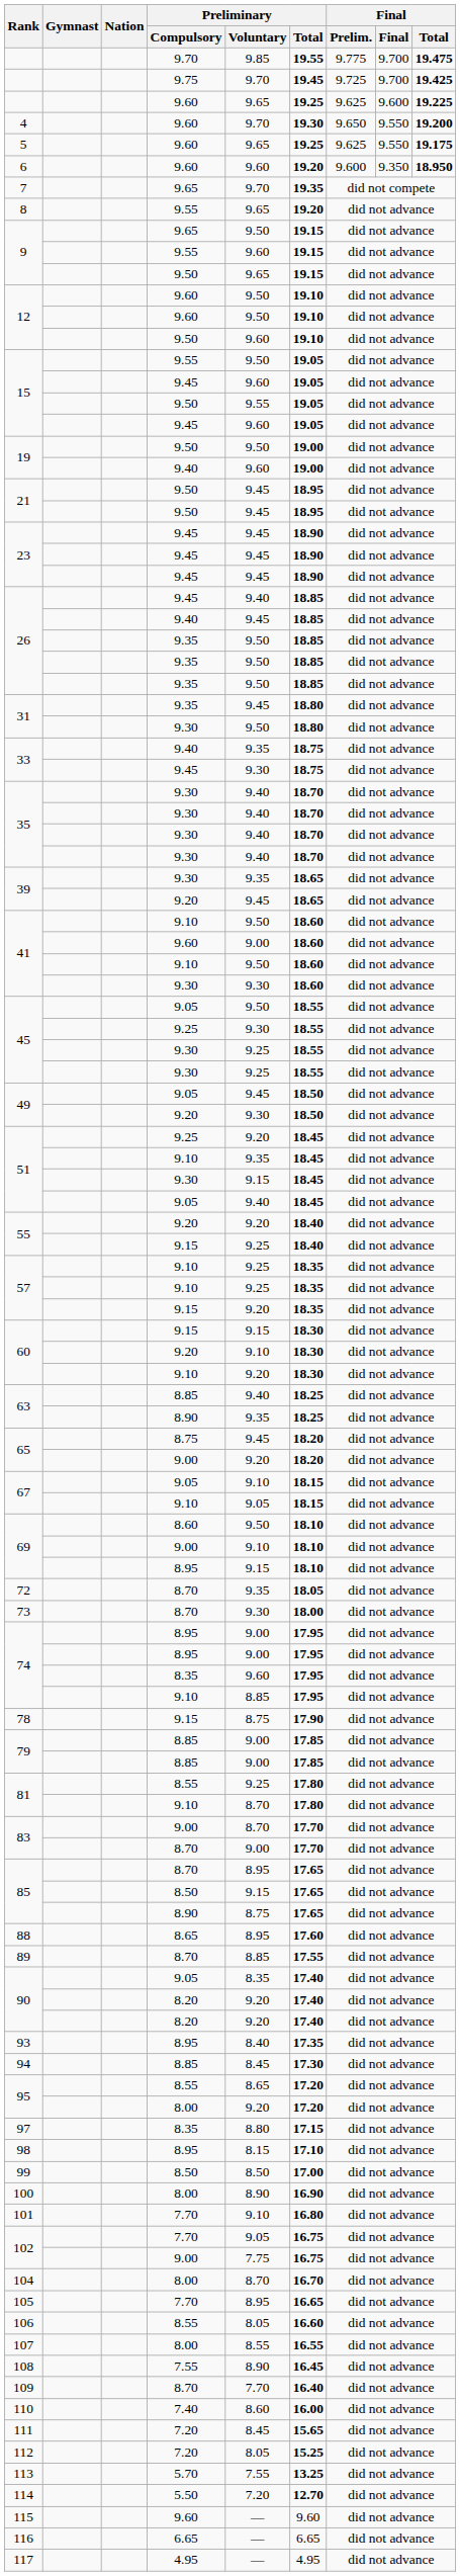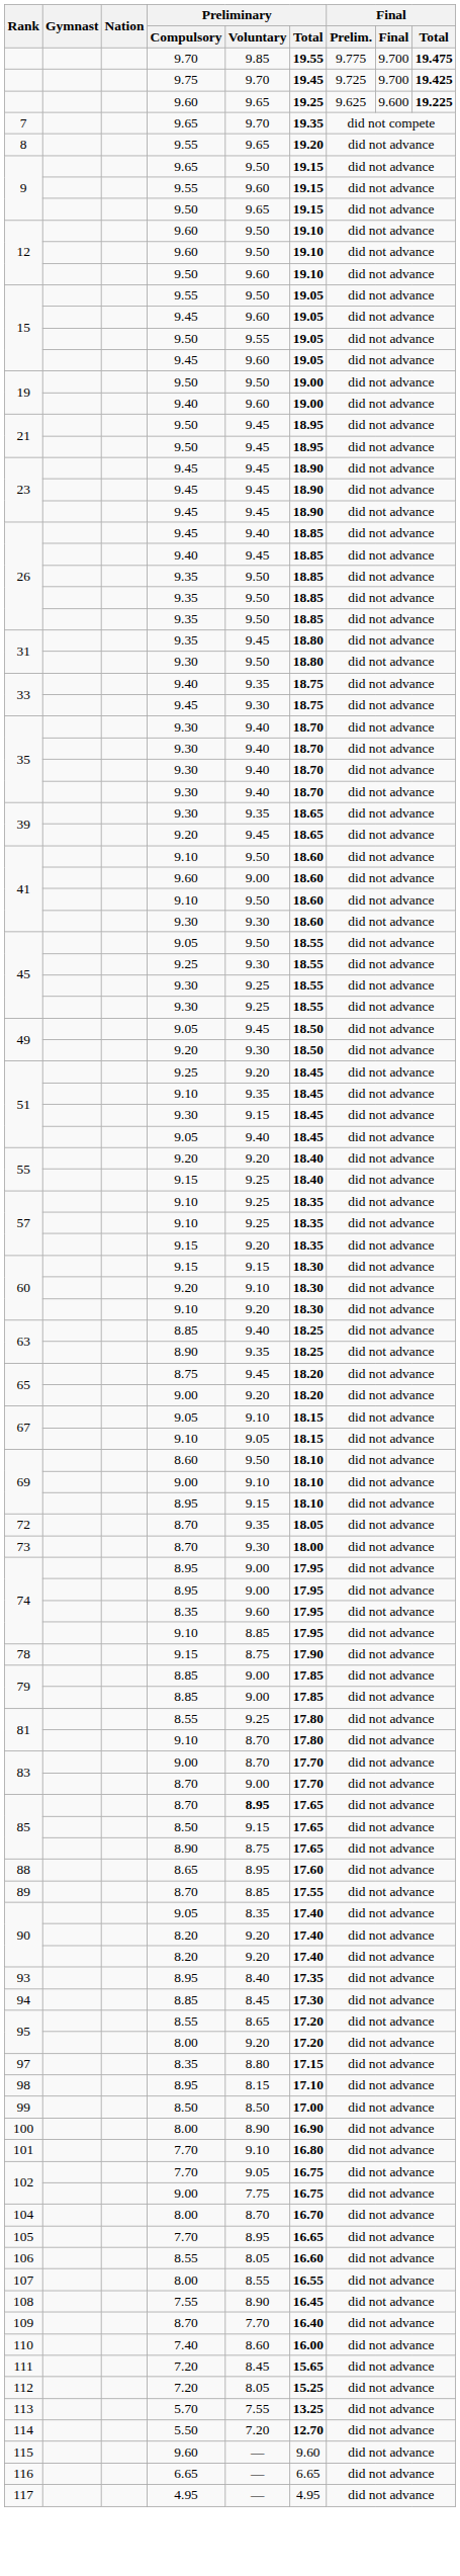 <table class="wikitable sortable" style="text-align:center">
 <tr>
 <th rowspan=2>Rank</th>
 <th rowspan=2>Gymnast</th>
 <th rowspan=2>Nation</th>
 <th colspan=3>Preliminary</th>
 <th colspan=3>Final</th>
 </tr>
 <tr>
 <th>Compulsory</th>
 <th>Voluntary</th>
 <th>Total</th>
 <th> Prelim.</th>
 <th>Final</th>
 <th>Total</th>
 </tr>
 <tr>
 <td></td>
 <td align=left></td>
 <td align=left></td>
 <td>9.70</td>
 <td>9.85</td>
 <td><strong>19.55</strong></td>
 <td>9.775</td>
 <td>9.700</td>
 <td><strong>19.475</strong></td>
 </tr>
 <tr>
 <td></td>
 <td align=left></td>
 <td align=left></td>
 <td>9.75</td>
 <td>9.70</td>
 <td><strong>19.45</strong></td>
 <td>9.725</td>
 <td>9.700</td>
 <td><strong>19.425</strong></td>
 </tr>
 <tr>
 <td></td>
 <td align=left></td>
 <td align=left></td>
 <td>9.60</td>
 <td>9.65</td>
 <td><strong>19.25</strong></td>
 <td>9.625</td>
 <td>9.600</td>
 <td><strong>19.225</strong></td>
-</tr>
-<tr>
-<td>4</td>
-<td align=left></td>
-<td align=left></td>
-<td>9.60</td>
-<td>9.70</td>
-<td><strong>19.30</strong></td>
-<td>9.650</td>
-<td>9.550</td>
-<td><strong>19.200</strong></td>
-</tr>
-<tr>
-<td>5</td>
-<td align=left></td>
-<td align=left></td>
-<td>9.60</td>
-<td>9.65</td>
-<td><strong>19.25</strong></td>
-<td>9.625</td>
-<td>9.550</td>
-<td><strong>19.175</strong></td>
-</tr>
-<tr>
-<td>6</td>
-<td align=left></td>
-<td align=left></td>
-<td>9.60</td>
-<td>9.60</td>
-<td><strong>19.20</strong></td>
-<td>9.600</td>
-<td>9.350</td>
-<td><strong>18.950</strong></td>
 </tr>
 <tr>
 <td>7</td>
 <td align=left></td>
 <td align=left></td>
 <td>9.65</td>
 <td>9.70</td>
 <td><strong>19.35</strong></td>
 <td colspan=3>did not compete</td>
 </tr>
 <tr>
 <td>8</td>
 <td align=left></td>
 <td align=left></td>
 <td>9.55</td>
 <td>9.65</td>
 <td><strong>19.20</strong></td>
 <td colspan=3>did not advance</td>
 </tr>
 <tr>
 <td rowspan=3>9</td>
 <td align=left></td>
 <td align=left></td>
 <td>9.65</td>
 <td>9.50</td>
 <td><strong>19.15</strong></td>
 <td colspan=3>did not advance</td>
 </tr>
 <tr>
 <td align=left></td>
 <td align=left></td>
 <td>9.55</td>
 <td>9.60</td>
 <td><strong>19.15</strong></td>
 <td colspan=3>did not advance</td>
 </tr>
 <tr>
 <td align=left></td>
 <td align=left></td>
 <td>9.50</td>
 <td>9.65</td>
 <td><strong>19.15</strong></td>
 <td colspan=3>did not advance</td>
 </tr>
 <tr>
 <td rowspan=3>12</td>
 <td align=left></td>
 <td align=left></td>
 <td>9.60</td>
 <td>9.50</td>
 <td><strong>19.10</strong></td>
 <td colspan=3>did not advance</td>
 </tr>
 <tr>
 <td align=left></td>
 <td align=left></td>
 <td>9.60</td>
 <td>9.50</td>
 <td><strong>19.10</strong></td>
 <td colspan=3>did not advance</td>
 </tr>
 <tr>
 <td align=left></td>
 <td align=left></td>
 <td>9.50</td>
 <td>9.60</td>
 <td><strong>19.10</strong></td>
 <td colspan=3>did not advance</td>
 </tr>
 <tr>
 <td rowspan=4>15</td>
 <td align=left></td>
 <td align=left></td>
 <td>9.55</td>
 <td>9.50</td>
 <td><strong>19.05</strong></td>
 <td colspan=3>did not advance</td>
 </tr>
 <tr>
 <td align=left></td>
 <td align=left></td>
 <td>9.45</td>
 <td>9.60</td>
 <td><strong>19.05</strong></td>
 <td colspan=3>did not advance</td>
 </tr>
 <tr>
 <td align=left></td>
 <td align=left></td>
 <td>9.50</td>
 <td>9.55</td>
 <td><strong>19.05</strong></td>
 <td colspan=3>did not advance</td>
 </tr>
 <tr>
 <td align=left></td>
 <td align=left></td>
 <td>9.45</td>
 <td>9.60</td>
 <td><strong>19.05</strong></td>
 <td colspan=3>did not advance</td>
 </tr>
 <tr>
 <td rowspan=2>19</td>
 <td align=left></td>
 <td align=left></td>
 <td>9.50</td>
 <td>9.50</td>
 <td><strong>19.00</strong></td>
 <td colspan=3>did not advance</td>
 </tr>
 <tr>
 <td align=left></td>
 <td align=left></td>
 <td>9.40</td>
 <td>9.60</td>
 <td><strong>19.00</strong></td>
 <td colspan=3>did not advance</td>
 </tr>
 <tr>
 <td rowspan=2>21</td>
 <td align=left></td>
 <td align=left></td>
 <td>9.50</td>
 <td>9.45</td>
 <td><strong>18.95</strong></td>
 <td colspan=3>did not advance</td>
 </tr>
 <tr>
 <td align=left></td>
 <td align=left></td>
 <td>9.50</td>
 <td>9.45</td>
 <td><strong>18.95</strong></td>
 <td colspan=3>did not advance</td>
 </tr>
 <tr>
 <td rowspan=3>23</td>
 <td align=left></td>
 <td align=left></td>
 <td>9.45</td>
 <td>9.45</td>
 <td><strong>18.90</strong></td>
 <td colspan=3>did not advance</td>
 </tr>
 <tr>
 <td align=left></td>
 <td align=left></td>
 <td>9.45</td>
 <td>9.45</td>
 <td><strong>18.90</strong></td>
 <td colspan=3>did not advance</td>
 </tr>
 <tr>
 <td align=left></td>
 <td align=left></td>
 <td>9.45</td>
 <td>9.45</td>
 <td><strong>18.90</strong></td>
 <td colspan=3>did not advance</td>
 </tr>
 <tr>
 <td rowspan=5>26</td>
 <td align=left></td>
 <td align=left></td>
 <td>9.45</td>
 <td>9.40</td>
 <td><strong>18.85</strong></td>
 <td colspan=3>did not advance</td>
 </tr>
 <tr>
 <td align=left></td>
 <td align=left></td>
 <td>9.40</td>
 <td>9.45</td>
 <td><strong>18.85</strong></td>
 <td colspan=3>did not advance</td>
 </tr>
 <tr>
 <td align=left></td>
 <td align=left></td>
 <td>9.35</td>
 <td>9.50</td>
 <td><strong>18.85</strong></td>
 <td colspan=3>did not advance</td>
 </tr>
 <tr>
 <td align=left></td>
 <td align=left></td>
 <td>9.35</td>
 <td>9.50</td>
 <td><strong>18.85</strong></td>
 <td colspan=3>did not advance</td>
 </tr>
 <tr>
 <td align=left></td>
 <td align=left></td>
 <td>9.35</td>
 <td>9.50</td>
 <td><strong>18.85</strong></td>
 <td colspan=3>did not advance</td>
 </tr>
 <tr>
 <td rowspan=2>31</td>
 <td align=left></td>
 <td align=left></td>
 <td>9.35</td>
 <td>9.45</td>
 <td><strong>18.80</strong></td>
 <td colspan=3>did not advance</td>
 </tr>
 <tr>
 <td align=left></td>
 <td align=left></td>
 <td>9.30</td>
 <td>9.50</td>
 <td><strong>18.80</strong></td>
 <td colspan=3>did not advance</td>
 </tr>
 <tr>
 <td rowspan=2>33</td>
 <td align=left></td>
 <td align=left></td>
 <td>9.40</td>
 <td>9.35</td>
 <td><strong>18.75</strong></td>
 <td colspan=3>did not advance</td>
 </tr>
 <tr>
 <td align=left></td>
 <td align=left></td>
 <td>9.45</td>
 <td>9.30</td>
 <td><strong>18.75</strong></td>
 <td colspan=3>did not advance</td>
 </tr>
 <tr>
 <td rowspan=4>35</td>
 <td align=left></td>
 <td align=left></td>
 <td>9.30</td>
 <td>9.40</td>
 <td><strong>18.70</strong></td>
 <td colspan=3>did not advance</td>
 </tr>
 <tr>
 <td align=left></td>
 <td align=left></td>
 <td>9.30</td>
 <td>9.40</td>
 <td><strong>18.70</strong></td>
 <td colspan=3>did not advance</td>
 </tr>
 <tr>
 <td align=left></td>
 <td align=left></td>
 <td>9.30</td>
 <td>9.40</td>
 <td><strong>18.70</strong></td>
 <td colspan=3>did not advance</td>
 </tr>
 <tr>
 <td align=left></td>
 <td align=left></td>
 <td>9.30</td>
 <td>9.40</td>
 <td><strong>18.70</strong></td>
 <td colspan=3>did not advance</td>
 </tr>
 <tr>
 <td rowspan=2>39</td>
 <td align=left></td>
 <td align=left></td>
 <td>9.30</td>
 <td>9.35</td>
 <td><strong>18.65</strong></td>
 <td colspan=3>did not advance</td>
 </tr>
 <tr>
 <td align=left></td>
 <td align=left></td>
 <td>9.20</td>
 <td>9.45</td>
 <td><strong>18.65</strong></td>
 <td colspan=3>did not advance</td>
 </tr>
 <tr>
 <td rowspan=4>41</td>
 <td align=left></td>
 <td align=left></td>
 <td>9.10</td>
 <td>9.50</td>
 <td><strong>18.60</strong></td>
 <td colspan=3>did not advance</td>
 </tr>
 <tr>
 <td align=left></td>
 <td align=left></td>
 <td>9.60</td>
 <td>9.00</td>
 <td><strong>18.60</strong></td>
 <td colspan=3>did not advance</td>
 </tr>
 <tr>
 <td align=left></td>
 <td align=left></td>
 <td>9.10</td>
 <td>9.50</td>
 <td><strong>18.60</strong></td>
 <td colspan=3>did not advance</td>
 </tr>
 <tr>
 <td align=left></td>
 <td align=left></td>
 <td>9.30</td>
 <td>9.30</td>
 <td><strong>18.60</strong></td>
 <td colspan=3>did not advance</td>
 </tr>
 <tr>
 <td rowspan=4>45</td>
 <td align=left></td>
 <td align=left></td>
 <td>9.05</td>
 <td>9.50</td>
 <td><strong>18.55</strong></td>
 <td colspan=3>did not advance</td>
 </tr>
 <tr>
 <td align=left></td>
 <td align=left></td>
 <td>9.25</td>
 <td>9.30</td>
 <td><strong>18.55</strong></td>
 <td colspan=3>did not advance</td>
 </tr>
 <tr>
 <td align=left></td>
 <td align=left></td>
 <td>9.30</td>
 <td>9.25</td>
 <td><strong>18.55</strong></td>
 <td colspan=3>did not advance</td>
 </tr>
 <tr>
 <td align=left></td>
 <td align=left></td>
 <td>9.30</td>
 <td>9.25</td>
 <td><strong>18.55</strong></td>
 <td colspan=3>did not advance</td>
 </tr>
 <tr>
 <td rowspan=2>49</td>
 <td align=left></td>
 <td align=left></td>
 <td>9.05</td>
 <td>9.45</td>
 <td><strong>18.50</strong></td>
 <td colspan=3>did not advance</td>
 </tr>
 <tr>
 <td align=left></td>
 <td align=left></td>
 <td>9.20</td>
 <td>9.30</td>
 <td><strong>18.50</strong></td>
 <td colspan=3>did not advance</td>
 </tr>
 <tr>
 <td rowspan=4>51</td>
 <td align=left></td>
 <td align=left></td>
 <td>9.25</td>
 <td>9.20</td>
 <td><strong>18.45</strong></td>
 <td colspan=3>did not advance</td>
 </tr>
 <tr>
 <td align=left></td>
 <td align=left></td>
 <td>9.10</td>
 <td>9.35</td>
 <td><strong>18.45</strong></td>
 <td colspan=3>did not advance</td>
 </tr>
 <tr>
 <td align=left></td>
 <td align=left></td>
 <td>9.30</td>
 <td>9.15</td>
 <td><strong>18.45</strong></td>
 <td colspan=3>did not advance</td>
 </tr>
 <tr>
 <td align=left></td>
 <td align=left></td>
 <td>9.05</td>
 <td>9.40</td>
 <td><strong>18.45</strong></td>
 <td colspan=3>did not advance</td>
 </tr>
 <tr>
 <td rowspan=2>55</td>
 <td align=left></td>
 <td align=left></td>
 <td>9.20</td>
 <td>9.20</td>
 <td><strong>18.40</strong></td>
 <td colspan=3>did not advance</td>
 </tr>
 <tr>
 <td align=left></td>
 <td align=left></td>
 <td>9.15</td>
 <td>9.25</td>
 <td><strong>18.40</strong></td>
 <td colspan=3>did not advance</td>
 </tr>
 <tr>
 <td rowspan=3>57</td>
 <td align=left></td>
 <td align=left></td>
 <td>9.10</td>
 <td>9.25</td>
 <td><strong>18.35</strong></td>
 <td colspan=3>did not advance</td>
 </tr>
 <tr>
 <td align=left></td>
 <td align=left></td>
 <td>9.10</td>
 <td>9.25</td>
 <td><strong>18.35</strong></td>
 <td colspan=3>did not advance</td>
 </tr>
 <tr>
 <td align=left></td>
 <td align=left></td>
 <td>9.15</td>
 <td>9.20</td>
 <td><strong>18.35</strong></td>
 <td colspan=3>did not advance</td>
 </tr>
 <tr>
 <td rowspan=3>60</td>
 <td align=left></td>
 <td align=left></td>
 <td>9.15</td>
 <td>9.15</td>
 <td><strong>18.30</strong></td>
 <td colspan=3>did not advance</td>
 </tr>
 <tr>
 <td align=left></td>
 <td align=left></td>
 <td>9.20</td>
 <td>9.10</td>
 <td><strong>18.30</strong></td>
 <td colspan=3>did not advance</td>
 </tr>
 <tr>
 <td align=left></td>
 <td align=left></td>
 <td>9.10</td>
 <td>9.20</td>
 <td><strong>18.30</strong></td>
 <td colspan=3>did not advance</td>
 </tr>
 <tr>
 <td rowspan=2>63</td>
 <td align=left></td>
 <td align=left></td>
 <td>8.85</td>
 <td>9.40</td>
 <td><strong>18.25</strong></td>
 <td colspan=3>did not advance</td>
 </tr>
 <tr>
 <td align=left></td>
 <td align=left></td>
 <td>8.90</td>
 <td>9.35</td>
 <td><strong>18.25</strong></td>
 <td colspan=3>did not advance</td>
 </tr>
 <tr>
 <td rowspan=2>65</td>
 <td align=left></td>
 <td align=left></td>
 <td>8.75</td>
 <td>9.45</td>
 <td><strong>18.20</strong></td>
 <td colspan=3>did not advance</td>
 </tr>
 <tr>
 <td align=left></td>
 <td align=left></td>
 <td>9.00</td>
 <td>9.20</td>
 <td><strong>18.20</strong></td>
 <td colspan=3>did not advance</td>
 </tr>
 <tr>
 <td rowspan=2>67</td>
 <td align=left></td>
 <td align=left></td>
 <td>9.05</td>
 <td>9.10</td>
 <td><strong>18.15</strong></td>
 <td colspan=3>did not advance</td>
 </tr>
 <tr>
 <td align=left></td>
 <td align=left></td>
 <td>9.10</td>
 <td>9.05</td>
 <td><strong>18.15</strong></td>
 <td colspan=3>did not advance</td>
 </tr>
 <tr>
 <td rowspan=3>69</td>
 <td align=left></td>
 <td align=left></td>
 <td>8.60</td>
 <td>9.50</td>
 <td><strong>18.10</strong></td>
 <td colspan=3>did not advance</td>
 </tr>
 <tr>
 <td align=left></td>
 <td align=left></td>
 <td>9.00</td>
 <td>9.10</td>
 <td><strong>18.10</strong></td>
 <td colspan=3>did not advance</td>
 </tr>
 <tr>
 <td align=left></td>
 <td align=left></td>
 <td>8.95</td>
 <td>9.15</td>
 <td><strong>18.10</strong></td>
 <td colspan=3>did not advance</td>
 </tr>
 <tr>
 <td>72</td>
 <td align=left></td>
 <td align=left></td>
 <td>8.70</td>
 <td>9.35</td>
 <td><strong>18.05</strong></td>
 <td colspan=3>did not advance</td>
 </tr>
 <tr>
 <td>73</td>
 <td align=left></td>
 <td align=left></td>
 <td>8.70</td>
 <td>9.30</td>
 <td><strong>18.00</strong></td>
 <td colspan=3>did not advance</td>
 </tr>
 <tr>
 <td rowspan=4>74</td>
 <td align=left></td>
 <td align=left></td>
 <td>8.95</td>
 <td>9.00</td>
 <td><strong>17.95</strong></td>
 <td colspan=3>did not advance</td>
 </tr>
 <tr>
 <td align=left></td>
 <td align=left></td>
 <td>8.95</td>
 <td>9.00</td>
 <td><strong>17.95</strong></td>
 <td colspan=3>did not advance</td>
 </tr>
 <tr>
 <td align=left></td>
 <td align=left></td>
 <td>8.35</td>
 <td>9.60</td>
 <td><strong>17.95</strong></td>
 <td colspan=3>did not advance</td>
 </tr>
 <tr>
 <td align=left></td>
 <td align=left></td>
 <td>9.10</td>
 <td>8.85</td>
 <td><strong>17.95</strong></td>
 <td colspan=3>did not advance</td>
 </tr>
 <tr>
 <td>78</td>
 <td align=left></td>
 <td align=left></td>
 <td>9.15</td>
 <td>8.75</td>
 <td><strong>17.90</strong></td>
 <td colspan=3>did not advance</td>
 </tr>
 <tr>
 <td rowspan=2>79</td>
 <td align=left></td>
 <td align=left></td>
 <td>8.85</td>
 <td>9.00</td>
 <td><strong>17.85</strong></td>
 <td colspan=3>did not advance</td>
 </tr>
 <tr>
 <td align=left></td>
 <td align=left></td>
 <td>8.85</td>
 <td>9.00</td>
 <td><strong>17.85</strong></td>
 <td colspan=3>did not advance</td>
 </tr>
 <tr>
 <td rowspan=2>81</td>
 <td align=left></td>
 <td align=left></td>
 <td>8.55</td>
 <td>9.25</td>
 <td><strong>17.80</strong></td>
 <td colspan=3>did not advance</td>
 </tr>
 <tr>
 <td align=left></td>
 <td align=left></td>
 <td>9.10</td>
 <td>8.70</td>
 <td><strong>17.80</strong></td>
 <td colspan=3>did not advance</td>
 </tr>
 <tr>
 <td rowspan=2>83</td>
 <td align=left></td>
 <td align=left></td>
 <td>9.00</td>
 <td>8.70</td>
 <td><strong>17.70</strong></td>
 <td colspan=3>did not advance</td>
 </tr>
 <tr>
 <td align=left></td>
 <td align=left></td>
 <td>8.70</td>
 <td>9.00</td>
 <td><strong>17.70</strong></td>
 <td colspan=3>did not advance</td>
 </tr>
 <tr>
 <td rowspan=3>85</td>
 <td align=left></td>
 <td align=left></td>
 <td>8.70</td>
-<td>8.95</td>
+<td><strong>8.95</strong></td>
 <td><strong>17.65</strong></td>
 <td colspan=3>did not advance</td>
 </tr>
 <tr>
 <td align=left></td>
 <td align=left></td>
 <td>8.50</td>
 <td>9.15</td>
 <td><strong>17.65</strong></td>
 <td colspan=3>did not advance</td>
 </tr>
 <tr>
 <td align=left></td>
 <td align=left></td>
 <td>8.90</td>
 <td>8.75</td>
 <td><strong>17.65</strong></td>
 <td colspan=3>did not advance</td>
 </tr>
 <tr>
 <td>88</td>
 <td align=left></td>
 <td align=left></td>
 <td>8.65</td>
 <td>8.95</td>
 <td><strong>17.60</strong></td>
 <td colspan=3>did not advance</td>
 </tr>
 <tr>
 <td>89</td>
 <td align=left></td>
 <td align=left></td>
 <td>8.70</td>
 <td>8.85</td>
 <td><strong>17.55</strong></td>
 <td colspan=3>did not advance</td>
 </tr>
 <tr>
 <td rowspan=3>90</td>
 <td align=left></td>
 <td align=left></td>
 <td>9.05</td>
 <td>8.35</td>
 <td><strong>17.40</strong></td>
 <td colspan=3>did not advance</td>
 </tr>
 <tr>
 <td align=left></td>
 <td align=left></td>
 <td>8.20</td>
 <td>9.20</td>
 <td><strong>17.40</strong></td>
 <td colspan=3>did not advance</td>
 </tr>
 <tr>
 <td align=left></td>
 <td align=left></td>
 <td>8.20</td>
 <td>9.20</td>
 <td><strong>17.40</strong></td>
 <td colspan=3>did not advance</td>
 </tr>
 <tr>
 <td>93</td>
 <td align=left></td>
 <td align=left></td>
 <td>8.95</td>
 <td>8.40</td>
 <td><strong>17.35</strong></td>
 <td colspan=3>did not advance</td>
 </tr>
 <tr>
 <td>94</td>
 <td align=left></td>
 <td align=left></td>
 <td>8.85</td>
 <td>8.45</td>
 <td><strong>17.30</strong></td>
 <td colspan=3>did not advance</td>
 </tr>
 <tr>
 <td rowspan=2>95</td>
 <td align=left></td>
 <td align=left></td>
 <td>8.55</td>
 <td>8.65</td>
 <td><strong>17.20</strong></td>
 <td colspan=3>did not advance</td>
 </tr>
 <tr>
 <td align=left></td>
 <td align=left></td>
 <td>8.00</td>
 <td>9.20</td>
 <td><strong>17.20</strong></td>
 <td colspan=3>did not advance</td>
 </tr>
 <tr>
 <td>97</td>
 <td align=left></td>
 <td align=left></td>
 <td>8.35</td>
 <td>8.80</td>
 <td><strong>17.15</strong></td>
 <td colspan=3>did not advance</td>
 </tr>
 <tr>
 <td>98</td>
 <td align=left></td>
 <td align=left></td>
 <td>8.95</td>
 <td>8.15</td>
 <td><strong>17.10</strong></td>
 <td colspan=3>did not advance</td>
 </tr>
 <tr>
 <td>99</td>
 <td align=left></td>
 <td align=left></td>
 <td>8.50</td>
 <td>8.50</td>
 <td><strong>17.00</strong></td>
 <td colspan=3>did not advance</td>
 </tr>
 <tr>
 <td>100</td>
 <td align=left></td>
 <td align=left></td>
 <td>8.00</td>
 <td>8.90</td>
 <td><strong>16.90</strong></td>
 <td colspan=3>did not advance</td>
 </tr>
 <tr>
 <td>101</td>
 <td align=left></td>
 <td align=left></td>
 <td>7.70</td>
 <td>9.10</td>
 <td><strong>16.80</strong></td>
 <td colspan=3>did not advance</td>
 </tr>
 <tr>
 <td rowspan=2>102</td>
 <td align=left></td>
 <td align=left></td>
 <td>7.70</td>
 <td>9.05</td>
 <td><strong>16.75</strong></td>
 <td colspan=3>did not advance</td>
 </tr>
 <tr>
 <td align=left></td>
 <td align=left></td>
 <td>9.00</td>
 <td>7.75</td>
 <td><strong>16.75</strong></td>
 <td colspan=3>did not advance</td>
 </tr>
 <tr>
 <td>104</td>
 <td align=left></td>
 <td align=left></td>
 <td>8.00</td>
 <td>8.70</td>
 <td><strong>16.70</strong></td>
 <td colspan=3>did not advance</td>
 </tr>
 <tr>
 <td>105</td>
 <td align=left></td>
 <td align=left></td>
 <td>7.70</td>
 <td>8.95</td>
 <td><strong>16.65</strong></td>
 <td colspan=3>did not advance</td>
 </tr>
 <tr>
 <td>106</td>
 <td align=left></td>
 <td align=left></td>
 <td>8.55</td>
 <td>8.05</td>
 <td><strong>16.60</strong></td>
 <td colspan=3>did not advance</td>
 </tr>
 <tr>
 <td>107</td>
 <td align=left></td>
 <td align=left></td>
 <td>8.00</td>
 <td>8.55</td>
 <td><strong>16.55</strong></td>
 <td colspan=3>did not advance</td>
 </tr>
 <tr>
 <td>108</td>
 <td align=left></td>
 <td align=left></td>
 <td>7.55</td>
 <td>8.90</td>
 <td><strong>16.45</strong></td>
 <td colspan=3>did not advance</td>
 </tr>
 <tr>
 <td>109</td>
 <td align=left></td>
 <td align=left></td>
 <td>8.70</td>
 <td>7.70</td>
 <td><strong>16.40</strong></td>
 <td colspan=3>did not advance</td>
 </tr>
 <tr>
 <td>110</td>
 <td align=left></td>
 <td align=left></td>
 <td>7.40</td>
 <td>8.60</td>
 <td><strong>16.00</strong></td>
 <td colspan=3>did not advance</td>
 </tr>
 <tr>
 <td>111</td>
 <td align=left></td>
 <td align=left></td>
 <td>7.20</td>
 <td>8.45</td>
 <td><strong>15.65</strong></td>
 <td colspan=3>did not advance</td>
 </tr>
 <tr>
 <td>112</td>
 <td align=left></td>
 <td align=left></td>
 <td>7.20</td>
 <td>8.05</td>
 <td><strong>15.25</strong></td>
 <td colspan=3>did not advance</td>
 </tr>
 <tr>
 <td>113</td>
 <td align=left></td>
 <td align=left></td>
 <td>5.70</td>
 <td>7.55</td>
 <td><strong>13.25</strong></td>
 <td colspan=3>did not advance</td>
 </tr>
 <tr>
 <td>114</td>
 <td align=left></td>
 <td align=left></td>
 <td>5.50</td>
 <td>7.20</td>
 <td><strong>12.70</strong></td>
 <td colspan=3>did not advance</td>
 </tr>
 <tr>
 <td>115</td>
 <td align=left></td>
 <td align=left></td>
 <td>9.60</td>
 <td data-sort-value=0.00>—</td>
 <td>9.60</td>
 <td colspan=3>did not advance</td>
 </tr>
 <tr>
 <td>116</td>
 <td align=left></td>
 <td align=left></td>
 <td>6.65</td>
 <td data-sort-value=0.00>—</td>
 <td>6.65</td>
 <td colspan=3>did not advance</td>
 </tr>
 <tr>
 <td>117</td>
 <td align=left></td>
 <td align=left></td>
 <td>4.95</td>
 <td data-sort-value=0.00>—</td>
 <td>4.95</td>
 <td colspan=3>did not advance</td>
 </tr>
 </table>
